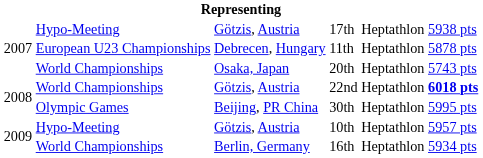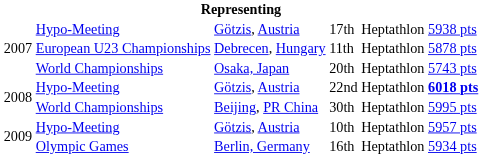 <table>
 <tr>
 <th colspan="6">Representing </th>
 </tr>
 <tr>
 <td rowspan=3>2007</td>
 <td><a href='#'>Hypo-Meeting</a></td>
 <td><a href='#'>Götzis</a>, <a href='#'>Austria</a></td>
 <td>17th</td>
 <td>Heptathlon</td>
 <td><a href='#'>5938 pts</a></td>
 </tr>
 <tr>
 <td><a href='#'>European U23 Championships</a></td>
 <td><a href='#'>Debrecen</a>, <a href='#'>Hungary</a></td>
 <td>11th</td>
 <td>Heptathlon</td>
 <td><a href='#'>5878 pts</a></td>
 </tr>
 <tr>
 <td><a href='#'>World Championships</a></td>
 <td><a href='#'>Osaka, Japan</a></td>
 <td>20th</td>
 <td>Heptathlon</td>
 <td><a href='#'>5743 pts</a></td>
 </tr>
 <tr>
 <td rowspan=2>2008</td>
-<td><a href='#'>World Championships</a></td>
+<td><a href='#'>Hypo-Meeting</a></td>
 <td><a href='#'>Götzis</a>, <a href='#'>Austria</a></td>
 <td>22nd</td>
 <td>Heptathlon</td>
 <td><strong><a href='#'>6018 pts</a></strong></td>
 </tr>
 <tr>
-<td><a href='#'>Olympic Games</a></td>
+<td><a href='#'>World Championships</a></td>
 <td><a href='#'>Beijing</a>, <a href='#'>PR China</a></td>
 <td>30th</td>
 <td>Heptathlon</td>
 <td><a href='#'>5995 pts</a></td>
 </tr>
 <tr>
 <td rowspan=2>2009</td>
 <td><a href='#'>Hypo-Meeting</a></td>
 <td><a href='#'>Götzis</a>, <a href='#'>Austria</a></td>
 <td>10th</td>
 <td>Heptathlon</td>
 <td><a href='#'>5957 pts</a></td>
 </tr>
 <tr>
-<td><a href='#'>World Championships</a></td>
+<td><a href='#'>Olympic Games</a></td>
 <td><a href='#'>Berlin, Germany</a></td>
 <td>16th</td>
 <td>Heptathlon</td>
 <td><a href='#'>5934 pts</a></td>
 </tr>
 </table>
